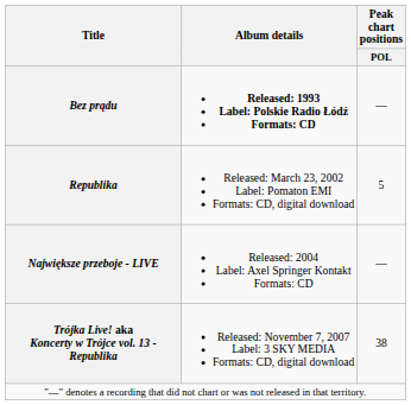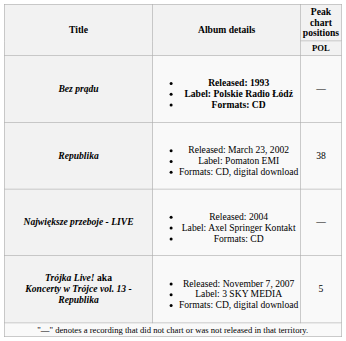 <table class="wikitable plainrowheaders" style="text-align:center;">
 <tr>
 <th scope="col" rowspan="2" style="width:15em;">Title</th>
 <th scope="col" rowspan="2">Album details</th>
 <th scope="col" colspan="1">Peak chart positions</th>
 </tr>
 <tr>
 <th scope="col" style="width:3em;font-size:90%;">POL<br></th>
 </tr>
 <tr>
 <th scope="row"><em>Bez prądu</em></th>
 <td><strong><br><ul><li>Released: 1993</li><li>Label: Polskie Radio Łódź</li><li>Formats: CD</li></ul></strong></td>
 <td>—</td>
 </tr>
 <tr>
 <th scope="row"><em>Republika</em></th>
 <td><br><ul><li>Released: March 23, 2002</li><li>Label: Pomaton EMI</li><li>Formats: CD, digital download</li></ul></td>
-<td>5</td>
+<td>38</td>
 </tr>
 <tr>
 <th scope="row"><em>Największe przeboje - LIVE</em></th>
 <td><br><ul><li>Released: 2004</li><li>Label: Axel Springer Kontakt</li><li>Formats: CD</li></ul></td>
 <td>—</td>
 </tr>
 <tr>
 <th scope="row"><em>Trójka Live!</em> aka<br><em>Koncerty w Trójce vol. 13 - Republika</em></th>
 <td><br><ul><li>Released: November 7, 2007</li><li>Label: 3 SKY MEDIA</li><li>Formats: CD, digital download</li></ul></td>
-<td>38</td>
+<td>5</td>
 </tr>
 <tr>
 <td colspan="20" style="font-size:90%">"—" denotes a recording that did not chart or was not released in that territory.</td>
 </tr>
 </table>
